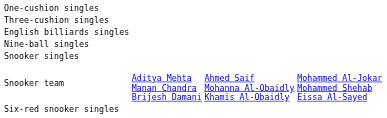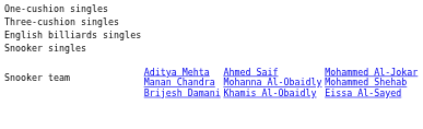 <table>
 <tr>
 <td>One-cushion singles</td>
 <td></td>
 <td></td>
 <td></td>
 </tr>
 <tr>
 <td>Three-cushion singles</td>
 <td></td>
 <td></td>
 <td></td>
 </tr>
 <tr>
 <td>English billiards singles</td>
 <td></td>
 <td></td>
 <td></td>
 </tr>
 <tr>
-<td>Nine-ball singles</td>
-<td></td>
-<td></td>
-<td></td>
-</tr>
-<tr>
 <td>Snooker singles</td>
 <td></td>
 <td></td>
 <td></td>
 </tr>
 <tr>
 <td>Snooker team</td>
 <td><br><a href='#'>Aditya Mehta</a><br><a href='#'>Manan Chandra</a><br><a href='#'>Brijesh Damani</a></td>
 <td><br><a href='#'>Ahmed Saif</a><br><a href='#'>Mohanna Al-Obaidly</a><br><a href='#'>Khamis Al-Obaidly</a></td>
 <td><br><a href='#'>Mohammed Al-Jokar</a><br><a href='#'>Mohammed Shehab</a><br><a href='#'>Eissa Al-Sayed</a></td>
 </tr>
-<tr>
-<td>Six-red snooker singles</td>
-<td></td>
-<td></td>
-<td></td>
-</tr>
 </table>
